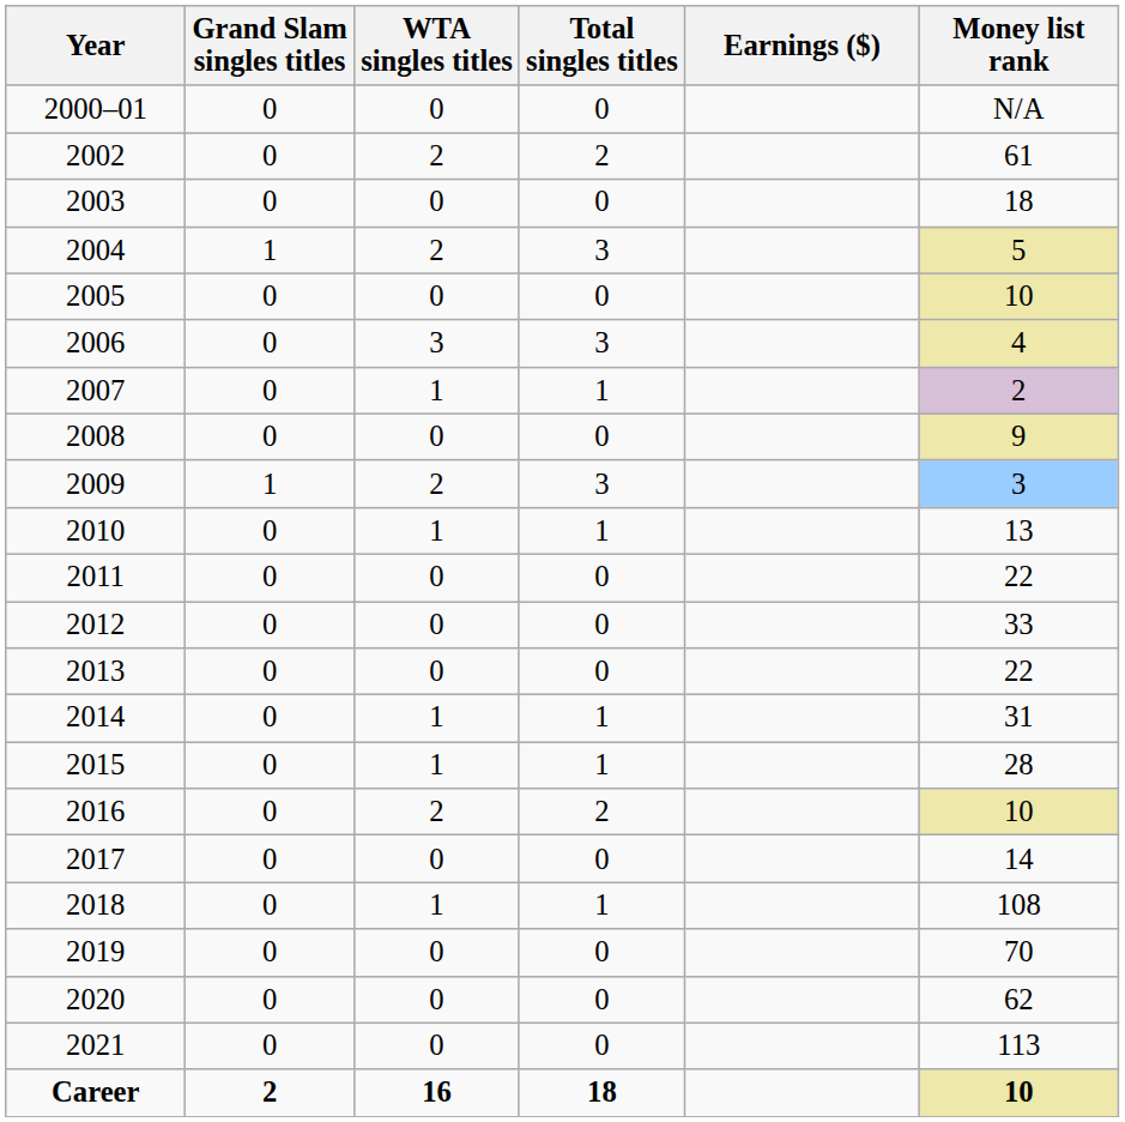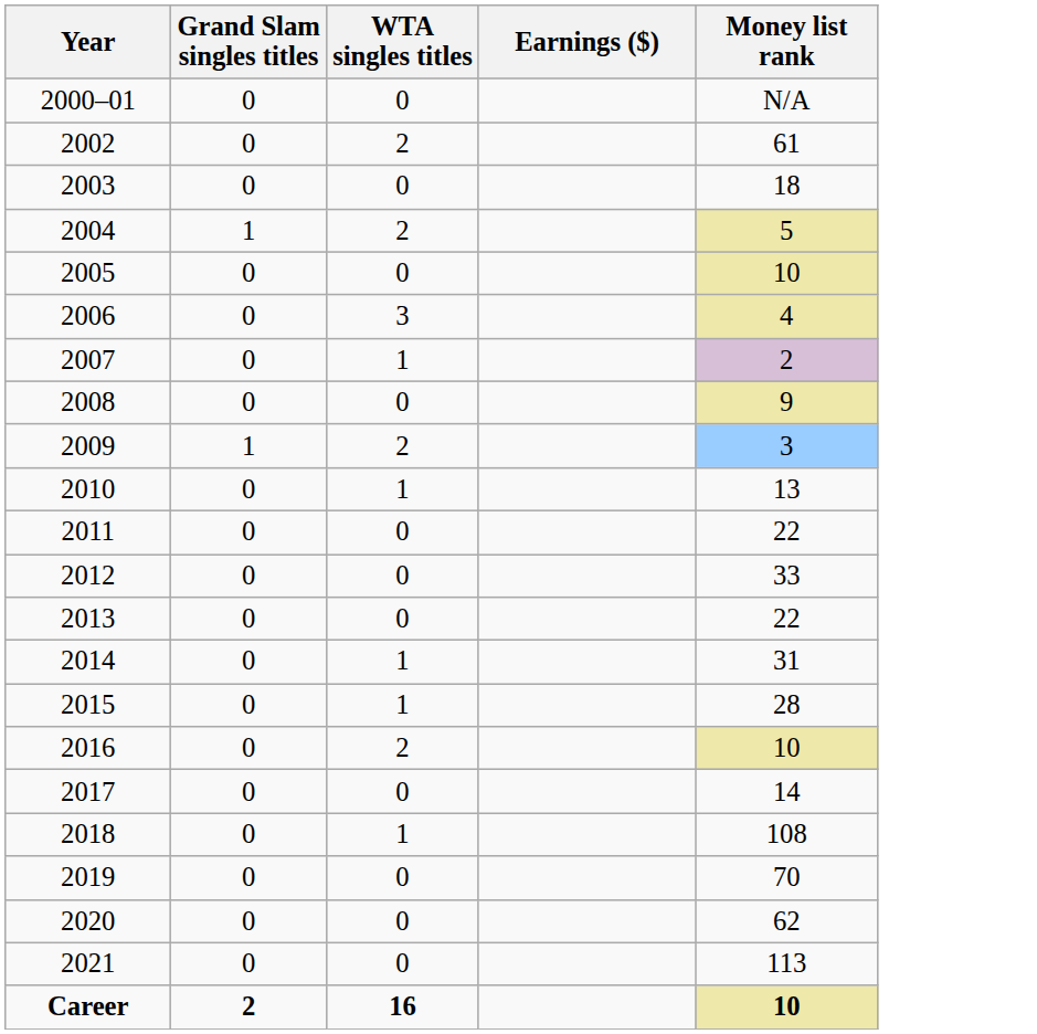 <table class="wikitable" style="text-align:center;">
 <tr>
 <th width="90">Year</th>
 <th>Grand Slam<br>singles titles</th>
 <th>WTA <br>singles titles</th>
-<th>Total<br>singles titles</th>
 <th width="120">Earnings ($)</th>
 <th width="100">Money list rank</th>
 </tr>
 <tr>
 <td>2000–01</td>
-<td>0</td>
 <td>0</td>
 <td>0</td>
 <td align="right"></td>
 <td>N/A</td>
 </tr>
 <tr>
 <td>2002</td>
 <td>0</td>
 <td>2</td>
-<td>2</td>
 <td align="right"></td>
 <td>61</td>
 </tr>
 <tr>
 <td>2003</td>
-<td>0</td>
 <td>0</td>
 <td>0</td>
 <td align="right"></td>
 <td>18</td>
 </tr>
 <tr>
 <td>2004</td>
 <td>1</td>
 <td>2</td>
-<td>3</td>
 <td align="right"></td>
 <td bgcolor="#eee8aa">5</td>
 </tr>
 <tr>
 <td>2005</td>
-<td>0</td>
 <td>0</td>
 <td>0</td>
 <td align="right"></td>
 <td bgcolor="#eee8aa">10</td>
 </tr>
 <tr>
 <td>2006</td>
 <td>0</td>
 <td>3</td>
-<td>3</td>
 <td align="right"></td>
 <td bgcolor="#eee8aa">4</td>
 </tr>
 <tr>
 <td>2007</td>
 <td>0</td>
 <td>1</td>
-<td>1</td>
 <td align="right"></td>
 <td bgcolor="thistle">2</td>
 </tr>
 <tr>
 <td>2008</td>
-<td>0</td>
 <td>0</td>
 <td>0</td>
 <td align="right"></td>
 <td bgcolor="#eee8aa">9</td>
 </tr>
 <tr>
 <td>2009</td>
 <td>1</td>
 <td>2</td>
-<td>3</td>
 <td align="right"></td>
 <td bgcolor="#99ccff">3</td>
 </tr>
 <tr>
 <td>2010</td>
 <td>0</td>
 <td>1</td>
-<td>1</td>
 <td align="right"></td>
 <td>13</td>
 </tr>
 <tr>
 <td>2011</td>
-<td>0</td>
 <td>0</td>
 <td>0</td>
 <td align="right"></td>
 <td>22</td>
 </tr>
 <tr>
 <td>2012</td>
 <td>0</td>
 <td>0</td>
-<td>0</td>
 <td align="right"></td>
 <td>33</td>
 </tr>
 <tr>
 <td>2013</td>
-<td>0</td>
 <td>0</td>
 <td>0</td>
 <td align="right"></td>
 <td>22</td>
 </tr>
 <tr>
 <td>2014</td>
 <td>0</td>
 <td>1</td>
-<td>1</td>
 <td align="right"></td>
 <td>31</td>
 </tr>
 <tr>
 <td>2015</td>
 <td>0</td>
-<td>1</td>
 <td>1</td>
 <td align="right"></td>
 <td>28</td>
 </tr>
 <tr>
 <td>2016</td>
 <td>0</td>
 <td>2</td>
-<td>2</td>
 <td align="right"></td>
 <td bgcolor="#eee8aa">10</td>
 </tr>
 <tr>
 <td>2017</td>
-<td>0</td>
 <td>0</td>
 <td>0</td>
 <td align="right"></td>
 <td>14</td>
 </tr>
 <tr>
 <td>2018</td>
 <td>0</td>
 <td>1</td>
-<td>1</td>
 <td align="right"></td>
 <td>108</td>
 </tr>
 <tr>
 <td>2019</td>
-<td>0</td>
 <td>0</td>
 <td>0</td>
 <td align="right"></td>
 <td>70</td>
 </tr>
 <tr>
 <td>2020</td>
 <td>0</td>
 <td>0</td>
-<td>0</td>
 <td align="right"></td>
 <td>62</td>
 </tr>
 <tr>
 <td>2021</td>
-<td>0</td>
 <td>0</td>
 <td>0</td>
 <td align="right"></td>
 <td>113</td>
 </tr>
 <tr style="font-weight:bold;">
 <td>Career</td>
 <td>2</td>
 <td>16</td>
-<td>18</td>
 <td align="right"></td>
 <td bgcolor="#eee8aa">10</td>
 </tr>
 </table>
